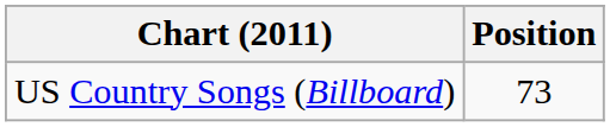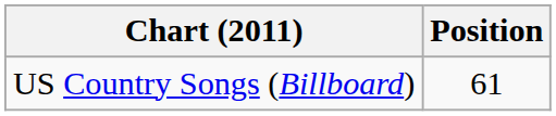 <table class="wikitable">
 <tr>
 <th scope="col">Chart (2011)</th>
 <th scope="col">Position</th>
 </tr>
 <tr>
 <td>US <a href='#'>Country Songs</a> (<em><a href='#'>Billboard</a></em>)</td>
-<td align="center">73</td>
+<td align="center">61</td>
 </tr>
 </table>
